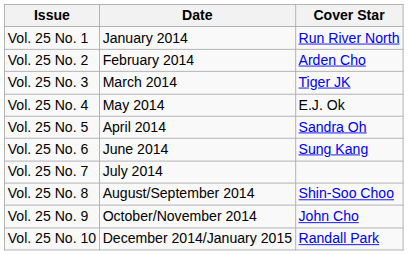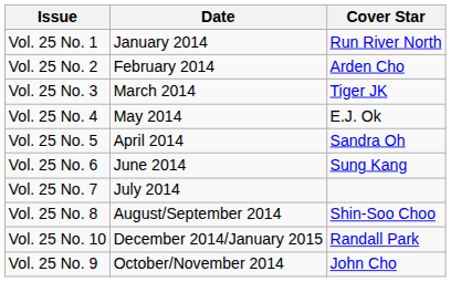 <table class="wikitable">
 <tr>
 <th>Issue</th>
 <th>Date</th>
 <th>Cover Star</th>
 </tr>
 <tr>
 <td>Vol. 25 No. 1</td>
 <td>January 2014</td>
 <td><a href='#'>Run River North</a></td>
 </tr>
 <tr>
 <td>Vol. 25 No. 2</td>
 <td>February 2014</td>
 <td><a href='#'>Arden Cho</a></td>
 </tr>
 <tr>
 <td>Vol. 25 No. 3</td>
 <td>March 2014</td>
 <td><a href='#'>Tiger JK</a></td>
 </tr>
 <tr>
 <td>Vol. 25 No. 4</td>
 <td>May 2014</td>
 <td>E.J. Ok</td>
 </tr>
 <tr>
 <td>Vol. 25 No. 5</td>
 <td>April 2014</td>
 <td><a href='#'>Sandra Oh</a></td>
 </tr>
 <tr>
 <td>Vol. 25 No. 6</td>
 <td>June 2014</td>
 <td><a href='#'>Sung Kang</a></td>
 </tr>
 <tr>
 <td>Vol. 25 No. 7</td>
 <td>July 2014</td>
 <td></td>
 </tr>
 <tr>
 <td>Vol. 25 No. 8</td>
 <td>August/September 2014</td>
 <td><a href='#'>Shin-Soo Choo</a></td>
 </tr>
 <tr>
+<td>Vol. 25 No. 10</td>
+<td>December 2014/January 2015</td>
+<td><a href='#'>Randall Park</a></td>
+</tr>
+<tr>
 <td>Vol. 25 No. 9</td>
 <td>October/November 2014</td>
 <td><a href='#'>John Cho</a></td>
 </tr>
-<tr>
-<td>Vol. 25 No. 10</td>
-<td>December 2014/January 2015</td>
-<td><a href='#'>Randall Park</a></td>
-</tr>
 </table>
